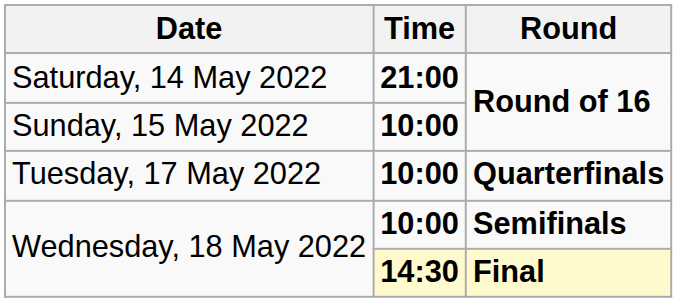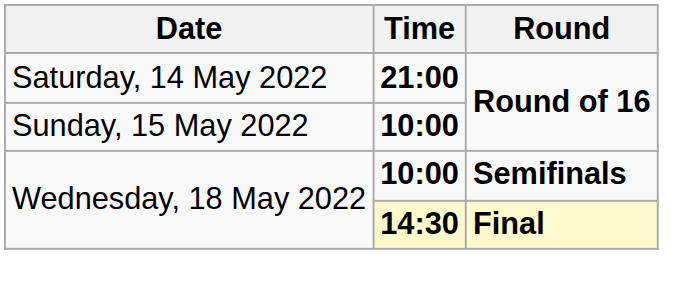 <table class="wikitable">
 <tr>
 <th>Date</th>
 <th>Time</th>
 <th>Round</th>
 </tr>
 <tr>
 <td>Saturday, 14 May 2022</td>
 <td><strong>21:00</strong></td>
 <td rowspan="2"><strong>Round of 16</strong></td>
 </tr>
 <tr>
 <td>Sunday, 15 May 2022</td>
 <td><strong>10:00</strong></td>
 </tr>
 <tr>
-<td>Tuesday, 17 May 2022</td>
-<td><strong>10:00</strong></td>
-<td><strong>Quarterfinals</strong></td>
-</tr>
-<tr>
 <td rowspan="2">Wednesday, 18 May 2022</td>
 <td><strong>10:00</strong></td>
 <td><strong>Semifinals</strong></td>
 </tr>
 <tr style="background:lemonchiffon;">
 <td><strong>14:30</strong></td>
 <td><strong>Final</strong></td>
 </tr>
 </table>
